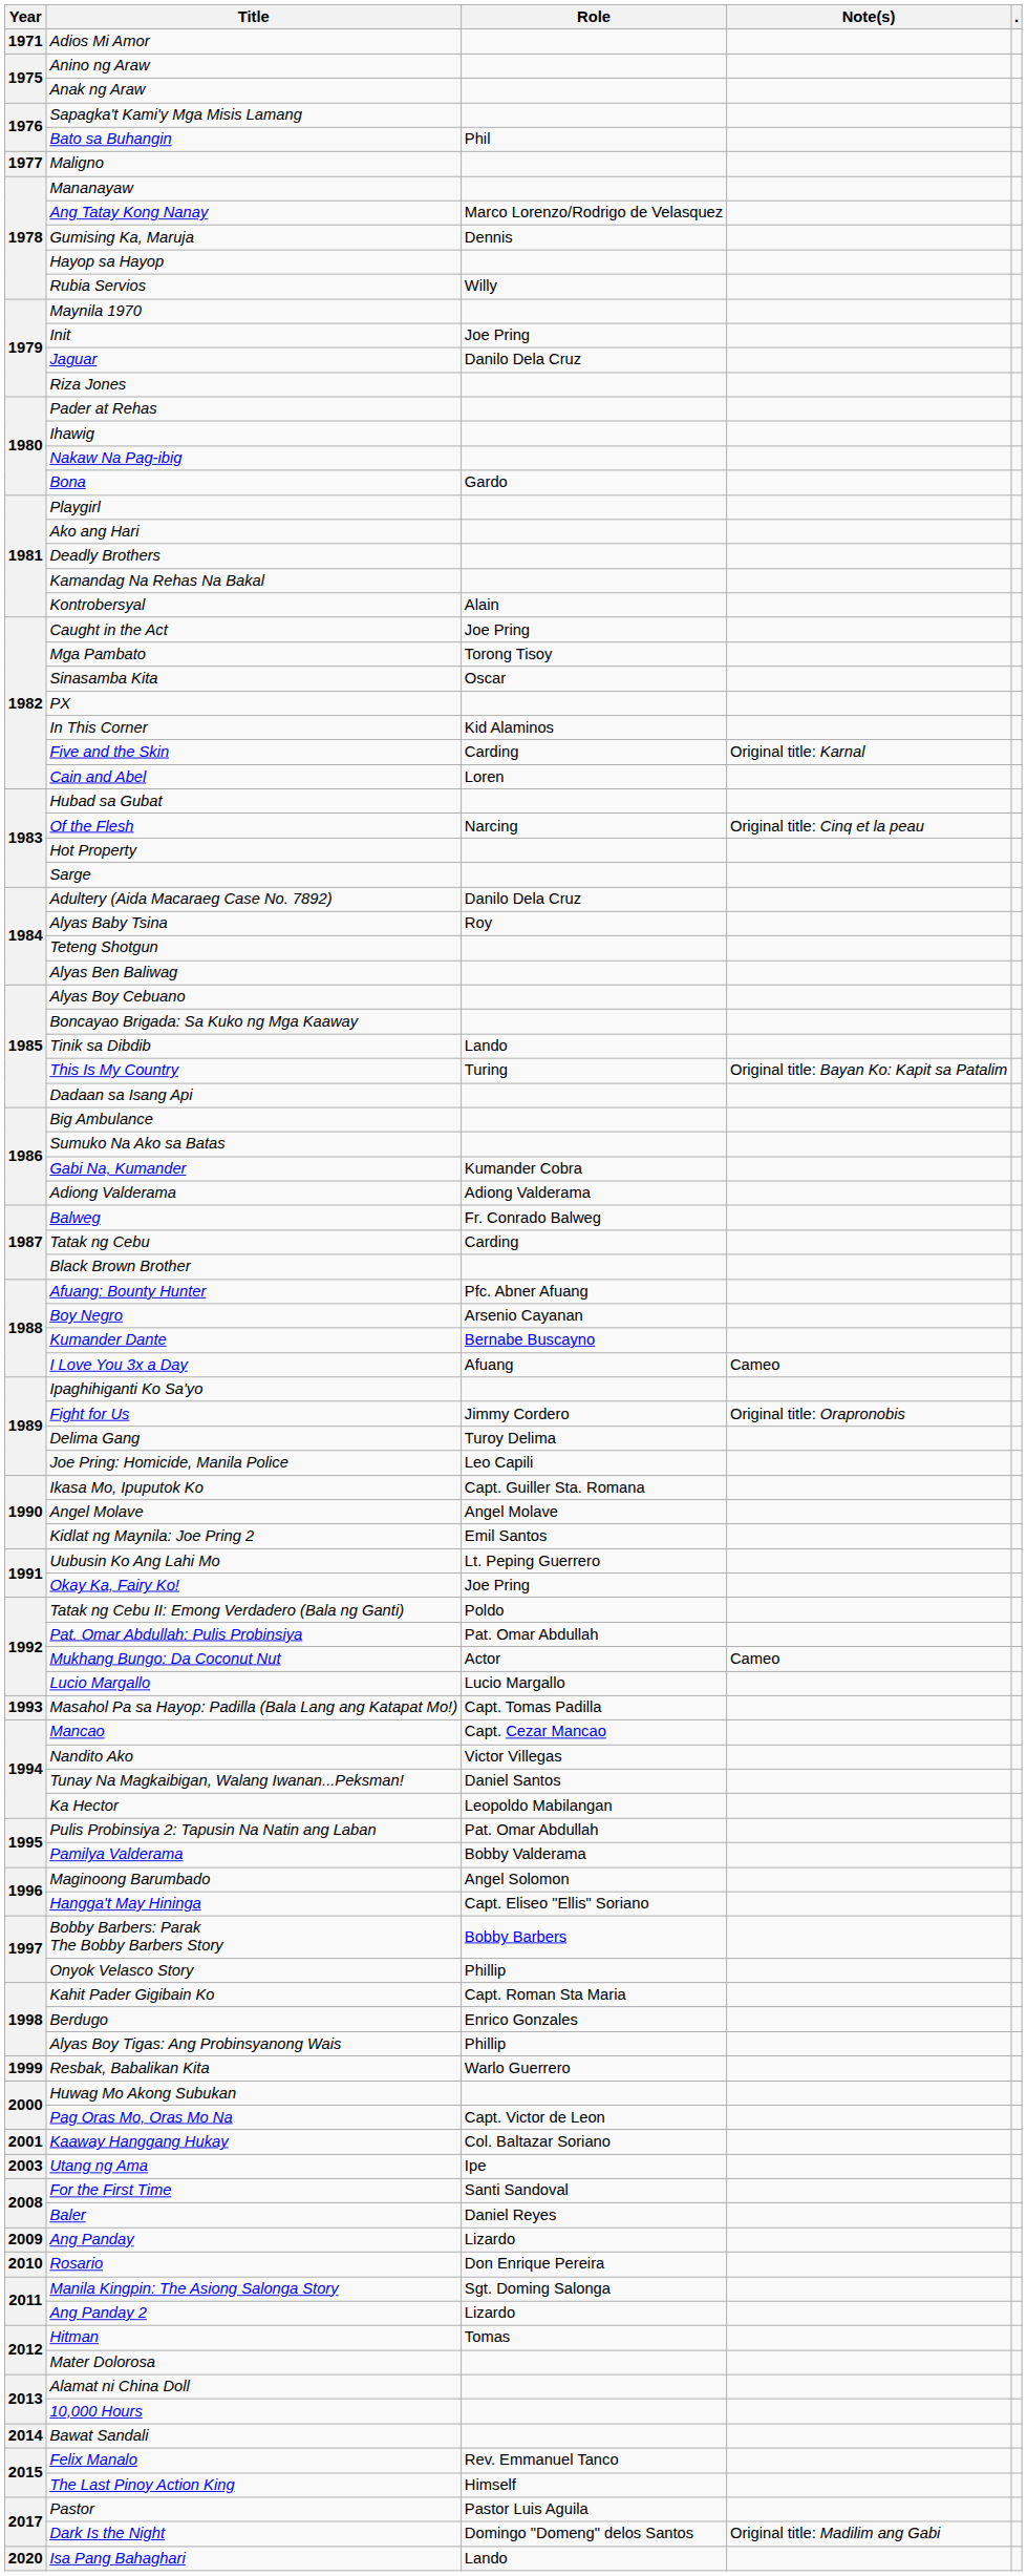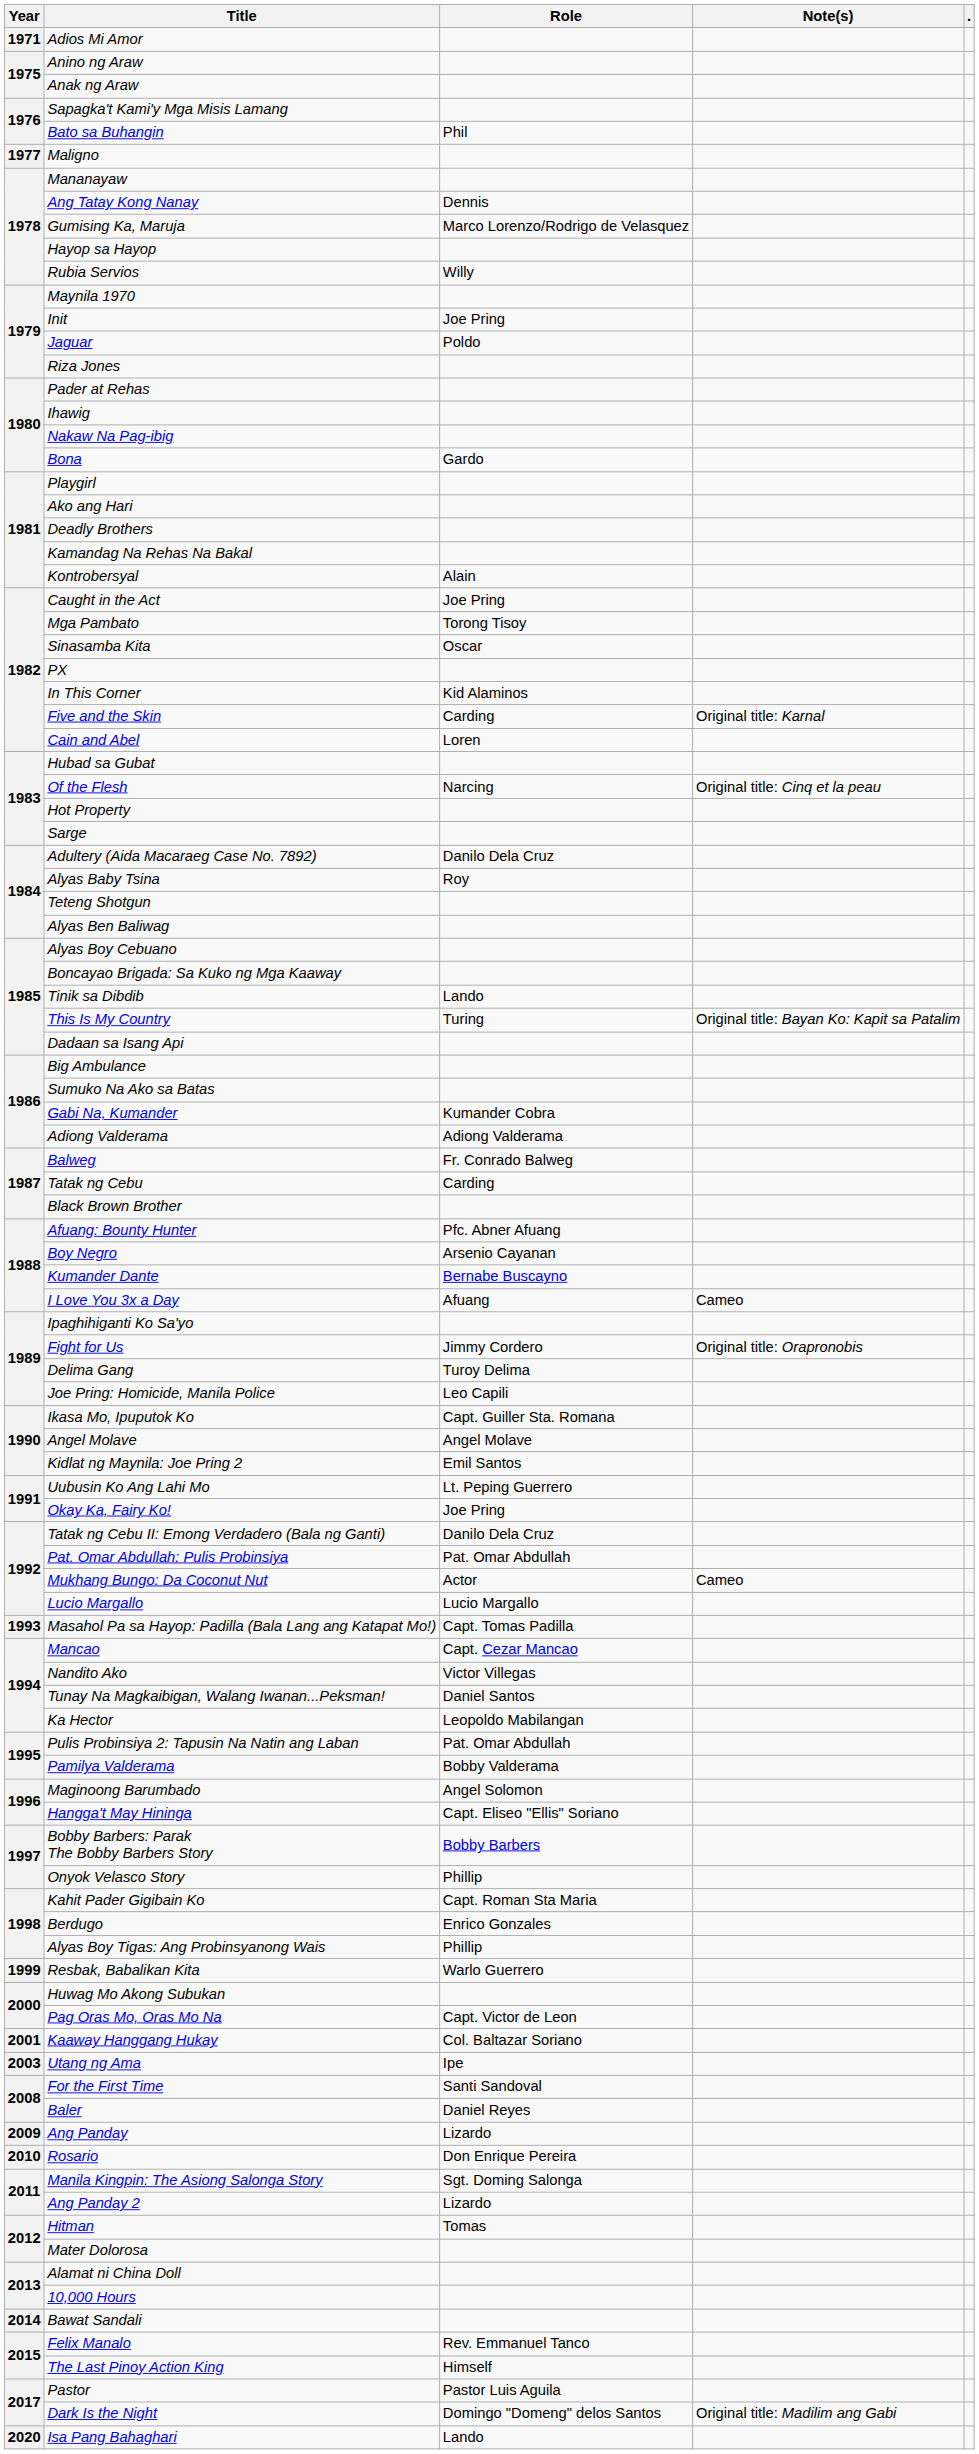 <table class="wikitable plainrowheaders sortable">
 <tr>
 <th scope="col">Year</th>
 <th scope="col">Title</th>
 <th scope="col" class="unsortable">Role</th>
 <th scope="col" class="unsortable">Note(s)</th>
 <th scope="col" class="unsortable">.</th>
 </tr>
 <tr>
 <th scope="row">1971</th>
 <td><em>Adios Mi Amor</em></td>
 <td></td>
 <td></td>
 <td style="text-align:center;"></td>
 </tr>
 <tr>
 <th rowspan="2" scope="row">1975</th>
 <td><em>Anino ng Araw</em></td>
 <td></td>
 <td></td>
 <td style="text-align:center;"></td>
 </tr>
 <tr>
 <td><em>Anak ng Araw</em></td>
 <td></td>
 <td></td>
 <td style="text-align:center;"></td>
 </tr>
 <tr>
 <th rowspan="2" scope="row">1976</th>
 <td><em>Sapagka't Kami'y Mga Misis Lamang</em></td>
 <td></td>
 <td></td>
 <td style="text-align:center;"></td>
 </tr>
 <tr>
 <td><em><a href='#'>Bato sa Buhangin</a></em></td>
 <td>Phil</td>
 <td></td>
 <td style="text-align:center;"></td>
 </tr>
 <tr>
 <th scope="row">1977</th>
 <td><em>Maligno</em></td>
 <td></td>
 <td></td>
 <td style="text-align:center;"></td>
 </tr>
 <tr>
 <th rowspan="5" scope="row">1978</th>
 <td><em>Mananayaw</em></td>
 <td></td>
 <td></td>
 <td style="text-align:center;"></td>
 </tr>
 <tr>
 <td><em><a href='#'>Ang Tatay Kong Nanay</a></em></td>
-<td>Marco Lorenzo/Rodrigo de Velasquez</td>
+<td>Dennis</td>
 <td></td>
 <td style="text-align:center;"></td>
 </tr>
 <tr>
 <td><em>Gumising Ka, Maruja</em></td>
-<td>Dennis</td>
+<td>Marco Lorenzo/Rodrigo de Velasquez</td>
 <td></td>
 <td style="text-align:center;"></td>
 </tr>
 <tr>
 <td><em>Hayop sa Hayop</em></td>
 <td></td>
 <td></td>
 <td style="text-align:center;"></td>
 </tr>
 <tr>
 <td><em>Rubia Servios</em></td>
 <td>Willy</td>
 <td></td>
 <td style="text-align:center;"></td>
 </tr>
 <tr>
 <th rowspan="4" scope="row">1979</th>
 <td><em>Maynila 1970</em></td>
 <td></td>
 <td></td>
 <td style="text-align:center;"></td>
 </tr>
 <tr>
 <td><em>Init</em></td>
 <td>Joe Pring</td>
 <td></td>
 <td style="text-align:center;"></td>
 </tr>
 <tr>
 <td><em><a href='#'>Jaguar</a></em></td>
-<td>Danilo Dela Cruz</td>
+<td>Poldo</td>
 <td></td>
 <td style="text-align:center;"></td>
 </tr>
 <tr>
 <td><em>Riza Jones</em></td>
 <td></td>
 <td></td>
 <td style="text-align:center;"></td>
 </tr>
 <tr>
 <th rowspan="4" scope="row">1980</th>
 <td><em>Pader at Rehas</em></td>
 <td></td>
 <td></td>
 <td style="text-align:center;"></td>
 </tr>
 <tr>
 <td><em>Ihawig</em></td>
 <td></td>
 <td></td>
 <td style="text-align:center;"></td>
 </tr>
 <tr>
 <td><em><a href='#'>Nakaw Na Pag-ibig</a></em></td>
 <td></td>
 <td></td>
 <td style="text-align:center;"></td>
 </tr>
 <tr>
 <td><em><a href='#'>Bona</a></em></td>
 <td>Gardo</td>
 <td></td>
 <td style="text-align:center;"></td>
 </tr>
 <tr>
 <th rowspan="5" scope="row">1981</th>
 <td><em>Playgirl</em></td>
 <td></td>
 <td></td>
 <td style="text-align:center;"></td>
 </tr>
 <tr>
 <td><em>Ako ang Hari</em></td>
 <td></td>
 <td></td>
 <td style="text-align:center;"></td>
 </tr>
 <tr>
 <td><em>Deadly Brothers</em></td>
 <td></td>
 <td></td>
 <td style="text-align:center;"></td>
 </tr>
 <tr>
 <td><em>Kamandag Na Rehas Na Bakal</em></td>
 <td></td>
 <td></td>
 <td style="text-align:center;"></td>
 </tr>
 <tr>
 <td><em>Kontrobersyal</em></td>
 <td>Alain</td>
 <td></td>
 <td style="text-align:center;"></td>
 </tr>
 <tr>
 <th rowspan="7" scope="row">1982</th>
 <td><em>Caught in the Act</em></td>
 <td>Joe Pring</td>
 <td></td>
 <td style="text-align:center;"></td>
 </tr>
 <tr>
 <td><em>Mga Pambato</em></td>
 <td>Torong Tisoy</td>
 <td></td>
 <td style="text-align:center;"></td>
 </tr>
 <tr>
 <td><em>Sinasamba Kita</em></td>
 <td>Oscar</td>
 <td></td>
 <td style="text-align:center;"></td>
 </tr>
 <tr>
 <td><em>PX</em></td>
 <td></td>
 <td></td>
 <td style="text-align:center;"></td>
 </tr>
 <tr>
 <td><em>In This Corner</em></td>
 <td>Kid Alaminos</td>
 <td></td>
 <td style="text-align:center;"></td>
 </tr>
 <tr>
 <td><em><a href='#'>Five and the Skin</a></em></td>
 <td>Carding</td>
 <td>Original title: <em>Karnal</em></td>
 <td style="text-align:center;"></td>
 </tr>
 <tr>
 <td><em><a href='#'>Cain and Abel</a></em></td>
 <td>Loren</td>
 <td></td>
 <td style="text-align:center;"></td>
 </tr>
 <tr>
 <th rowspan="4" scope="row">1983</th>
 <td><em>Hubad sa Gubat</em></td>
 <td></td>
 <td></td>
 <td style="text-align:center;"></td>
 </tr>
 <tr>
 <td><em><a href='#'>Of the Flesh</a></em></td>
 <td>Narcing</td>
 <td>Original title: <em>Cinq et la peau</em></td>
 <td style="text-align:center;"></td>
 </tr>
 <tr>
 <td><em>Hot Property</em></td>
 <td></td>
 <td></td>
 <td style="text-align:center;"></td>
 </tr>
 <tr>
 <td><em>Sarge</em></td>
 <td></td>
 <td></td>
 <td style="text-align:center;"></td>
 </tr>
 <tr>
 <th rowspan="4" scope="row">1984</th>
 <td><em>Adultery (Aida Macaraeg Case No. 7892)</em></td>
 <td>Danilo Dela Cruz</td>
 <td></td>
 <td style="text-align:center;"></td>
 </tr>
 <tr>
 <td><em>Alyas Baby Tsina</em></td>
 <td>Roy</td>
 <td></td>
 <td style="text-align:center;"></td>
 </tr>
 <tr>
 <td><em>Teteng Shotgun</em></td>
 <td></td>
 <td></td>
 <td style="text-align:center;"></td>
 </tr>
 <tr>
 <td><em>Alyas Ben Baliwag</em></td>
 <td></td>
 <td></td>
 <td style="text-align:center;"></td>
 </tr>
 <tr>
 <th rowspan="5" scope="row">1985</th>
 <td><em>Alyas Boy Cebuano</em></td>
 <td></td>
 <td></td>
 <td style="text-align:center;"></td>
 </tr>
 <tr>
 <td><em>Boncayao Brigada: Sa Kuko ng Mga Kaaway</em></td>
 <td></td>
 <td></td>
 <td style="text-align:center;"></td>
 </tr>
 <tr>
 <td><em>Tinik sa Dibdib</em></td>
 <td>Lando</td>
 <td></td>
 <td style="text-align:center;"></td>
 </tr>
 <tr>
 <td><em><a href='#'>This Is My Country</a></em></td>
 <td>Turing</td>
 <td>Original title: <em>Bayan Ko: Kapit sa Patalim</em></td>
 <td style="text-align:center;"></td>
 </tr>
 <tr>
 <td><em>Dadaan sa Isang Api</em></td>
 <td></td>
 <td></td>
 <td style="text-align:center;"></td>
 </tr>
 <tr>
 <th rowspan="4" scope="row">1986</th>
 <td><em>Big Ambulance</em></td>
 <td></td>
 <td></td>
 <td style="text-align:center;"></td>
 </tr>
 <tr>
 <td><em>Sumuko Na Ako sa Batas</em></td>
 <td></td>
 <td></td>
 <td style="text-align:center;"></td>
 </tr>
 <tr>
 <td><em><a href='#'>Gabi Na, Kumander</a></em></td>
 <td>Kumander Cobra</td>
 <td></td>
 <td style="text-align:center;"></td>
 </tr>
 <tr>
 <td><em>Adiong Valderama</em></td>
 <td>Adiong Valderama</td>
 <td></td>
 <td style="text-align:center;"></td>
 </tr>
 <tr>
 <th rowspan="3" scope="row">1987</th>
 <td><em><a href='#'>Balweg</a></em></td>
 <td>Fr. Conrado Balweg</td>
 <td></td>
 <td style="text-align:center;"></td>
 </tr>
 <tr>
 <td><em>Tatak ng Cebu</em></td>
 <td>Carding</td>
 <td></td>
 <td style="text-align:center;"></td>
 </tr>
 <tr>
 <td><em>Black Brown Brother</em></td>
 <td></td>
 <td></td>
 <td style="text-align:center;"></td>
 </tr>
 <tr>
 <th rowspan="4" scope="row">1988</th>
 <td><em><a href='#'>Afuang: Bounty Hunter</a></em></td>
 <td>Pfc. Abner Afuang</td>
 <td></td>
 <td style="text-align:center;"></td>
 </tr>
 <tr>
 <td><em><a href='#'>Boy Negro</a></em></td>
 <td>Arsenio Cayanan</td>
 <td></td>
 <td style="text-align:center;"></td>
 </tr>
 <tr>
 <td><em><a href='#'>Kumander Dante</a></em></td>
 <td><a href='#'>Bernabe Buscayno</a></td>
 <td></td>
 <td style="text-align:center;"></td>
 </tr>
 <tr>
 <td><em><a href='#'>I Love You 3x a Day</a></em></td>
 <td>Afuang</td>
 <td>Cameo</td>
 <td style="text-align:center;"></td>
 </tr>
 <tr>
 <th rowspan="4" scope="row">1989</th>
 <td><em>Ipaghihiganti Ko Sa'yo</em></td>
 <td></td>
 <td></td>
 <td style="text-align:center;"></td>
 </tr>
 <tr>
 <td><em><a href='#'>Fight for Us</a></em></td>
 <td>Jimmy Cordero</td>
 <td>Original title: <em>Orapronobis</em></td>
 <td style="text-align:center;"></td>
 </tr>
 <tr>
 <td><em>Delima Gang</em></td>
 <td>Turoy Delima</td>
 <td></td>
 <td style="text-align:center;"></td>
 </tr>
 <tr>
 <td><em>Joe Pring: Homicide, Manila Police</em></td>
 <td>Leo Capili</td>
 <td></td>
 <td style="text-align:center;"></td>
 </tr>
 <tr>
 <th rowspan="3" scope="row">1990</th>
 <td><em>Ikasa Mo, Ipuputok Ko</em></td>
 <td>Capt. Guiller Sta. Romana</td>
 <td></td>
 <td style="text-align:center;"></td>
 </tr>
 <tr>
 <td><em>Angel Molave</em></td>
 <td>Angel Molave</td>
 <td></td>
 <td style="text-align:center;"></td>
 </tr>
 <tr>
 <td><em>Kidlat ng Maynila: Joe Pring 2</em></td>
 <td>Emil Santos</td>
 <td></td>
 <td style="text-align:center;"></td>
 </tr>
 <tr>
 <th rowspan="2" scope="row">1991</th>
 <td><em>Uubusin Ko Ang Lahi Mo</em></td>
 <td>Lt. Peping Guerrero</td>
 <td></td>
 <td style="text-align:center;"></td>
 </tr>
 <tr>
 <td><em><a href='#'>Okay Ka, Fairy Ko!</a></em></td>
 <td>Joe Pring</td>
 <td></td>
 <td style="text-align:center;"></td>
 </tr>
 <tr>
 <th rowspan="4" scope="row">1992</th>
 <td><em>Tatak ng Cebu II: Emong Verdadero (Bala ng Ganti)</em></td>
-<td>Poldo</td>
+<td>Danilo Dela Cruz</td>
 <td></td>
 <td style="text-align:center;"></td>
 </tr>
 <tr>
 <td><em><a href='#'>Pat. Omar Abdullah: Pulis Probinsiya</a></em></td>
 <td>Pat. Omar Abdullah</td>
 <td></td>
 <td style="text-align:center;"></td>
 </tr>
 <tr>
 <td><em><a href='#'>Mukhang Bungo: Da Coconut Nut</a></em></td>
 <td>Actor</td>
 <td>Cameo</td>
 <td style="text-align:center;"></td>
 </tr>
 <tr>
 <td><em><a href='#'>Lucio Margallo</a></em></td>
 <td>Lucio Margallo</td>
 <td></td>
 <td style="text-align:center;"></td>
 </tr>
 <tr>
 <th scope="row">1993</th>
 <td><em>Masahol Pa sa Hayop: Padilla (Bala Lang ang Katapat Mo!)</em></td>
 <td>Capt. Tomas Padilla</td>
 <td></td>
 <td style="text-align:center;"></td>
 </tr>
 <tr>
 <th rowspan="4" scope="row">1994</th>
 <td><em><a href='#'>Mancao</a></em></td>
 <td>Capt. <a href='#'>Cezar Mancao</a></td>
 <td></td>
 <td style="text-align:center;"></td>
 </tr>
 <tr>
 <td><em>Nandito Ako</em></td>
 <td>Victor Villegas</td>
 <td></td>
 <td style="text-align:center;"></td>
 </tr>
 <tr>
 <td><em>Tunay Na Magkaibigan, Walang Iwanan...Peksman!</em></td>
 <td>Daniel Santos</td>
 <td></td>
 <td style="text-align:center;"></td>
 </tr>
 <tr>
 <td><em>Ka Hector</em></td>
 <td>Leopoldo Mabilangan</td>
 <td></td>
 <td style="text-align:center;"></td>
 </tr>
 <tr>
 <th rowspan="2" scope="row">1995</th>
 <td><em>Pulis Probinsiya 2: Tapusin Na Natin ang Laban</em></td>
 <td>Pat. Omar Abdullah</td>
 <td></td>
 <td style="text-align:center;"></td>
 </tr>
 <tr>
 <td><em><a href='#'>Pamilya Valderama</a></em></td>
 <td>Bobby Valderama</td>
 <td></td>
 <td style="text-align:center;"></td>
 </tr>
 <tr>
 <th rowspan="2" scope="row">1996</th>
 <td><em>Maginoong Barumbado</em></td>
 <td>Angel Solomon</td>
 <td></td>
 <td style="text-align:center;"></td>
 </tr>
 <tr>
 <td><em><a href='#'>Hangga't May Hininga</a></em></td>
 <td>Capt. Eliseo "Ellis" Soriano</td>
 <td></td>
 <td style="text-align:center;"></td>
 </tr>
 <tr>
 <th rowspan="2" scope="row">1997</th>
 <td><em>Bobby Barbers: Parak<br>The Bobby Barbers Story</em></td>
 <td><a href='#'>Bobby Barbers</a></td>
 <td></td>
 <td style="text-align:center;"></td>
 </tr>
 <tr>
 <td><em>Onyok Velasco Story</em></td>
 <td>Phillip</td>
 <td></td>
 <td style="text-align:center;"></td>
 </tr>
 <tr>
 <th rowspan="3" scope="row">1998</th>
 <td><em>Kahit Pader Gigibain Ko</em></td>
 <td>Capt. Roman Sta Maria</td>
 <td></td>
 <td style="text-align:center;"></td>
 </tr>
 <tr>
 <td><em>Berdugo</em></td>
 <td>Enrico Gonzales</td>
 <td></td>
 <td style="text-align:center;"></td>
 </tr>
 <tr>
 <td><em>Alyas Boy Tigas: Ang Probinsyanong Wais</em></td>
 <td>Phillip</td>
 <td></td>
 <td style="text-align:center;"></td>
 </tr>
 <tr>
 <th scope="row">1999</th>
 <td><em>Resbak, Babalikan Kita</em></td>
 <td>Warlo Guerrero</td>
 <td></td>
 <td style="text-align:center;"></td>
 </tr>
 <tr>
 <th rowspan="2" scope="row">2000</th>
 <td><em>Huwag Mo Akong Subukan</em></td>
 <td></td>
 <td></td>
 <td style="text-align:center;"></td>
 </tr>
 <tr>
 <td><em><a href='#'>Pag Oras Mo, Oras Mo Na</a></em></td>
 <td>Capt. Victor de Leon</td>
 <td></td>
 <td style="text-align:center;"></td>
 </tr>
 <tr>
 <th scope="row">2001</th>
 <td><em><a href='#'>Kaaway Hanggang Hukay</a></em></td>
 <td>Col. Baltazar Soriano</td>
 <td></td>
 <td style="text-align:center;"></td>
 </tr>
 <tr>
 <th scope="row">2003</th>
 <td><em><a href='#'>Utang ng Ama</a></em></td>
 <td>Ipe</td>
 <td></td>
 <td style="text-align:center;"></td>
 </tr>
 <tr>
 <th rowspan="2" scope="row">2008</th>
 <td><em><a href='#'>For the First Time</a></em></td>
 <td>Santi Sandoval</td>
 <td></td>
 <td style="text-align:center;"></td>
 </tr>
 <tr>
 <td><em><a href='#'>Baler</a></em></td>
 <td>Daniel Reyes</td>
 <td></td>
 <td style="text-align:center;"></td>
 </tr>
 <tr>
 <th scope="row">2009</th>
 <td><em><a href='#'>Ang Panday</a></em></td>
 <td>Lizardo</td>
 <td></td>
 <td style="text-align:center;"></td>
 </tr>
 <tr>
 <th scope="row">2010</th>
 <td><em><a href='#'>Rosario</a></em></td>
 <td>Don Enrique Pereira</td>
 <td></td>
 <td style="text-align:center;"></td>
 </tr>
 <tr>
 <th rowspan="2" scope="row">2011</th>
 <td><em><a href='#'>Manila Kingpin: The Asiong Salonga Story</a></em></td>
 <td>Sgt. Doming Salonga</td>
 <td></td>
 <td style="text-align:center;"></td>
 </tr>
 <tr>
 <td><em><a href='#'>Ang Panday 2</a></em></td>
 <td>Lizardo</td>
 <td></td>
 <td style="text-align:center;"></td>
 </tr>
 <tr>
 <th rowspan="2" scope="row">2012</th>
 <td><em><a href='#'>Hitman</a></em></td>
 <td>Tomas</td>
 <td></td>
 <td style="text-align:center;"></td>
 </tr>
 <tr>
 <td><em>Mater Dolorosa</em></td>
 <td></td>
 <td></td>
 <td style="text-align:center;"></td>
 </tr>
 <tr>
 <th rowspan="2" scope="row">2013</th>
 <td><em>Alamat ni China Doll</em></td>
 <td></td>
 <td></td>
 <td style="text-align:center;"></td>
 </tr>
 <tr>
 <td><em><a href='#'>10,000 Hours</a></em></td>
 <td></td>
 <td></td>
 <td style="text-align:center;"></td>
 </tr>
 <tr>
 <th scope="row">2014</th>
 <td><em>Bawat Sandali</em></td>
 <td></td>
 <td></td>
 <td style="text-align:center;"></td>
 </tr>
 <tr>
 <th rowspan="2" scope="row">2015</th>
 <td><em><a href='#'>Felix Manalo</a></em></td>
 <td>Rev. Emmanuel Tanco</td>
 <td></td>
 <td style="text-align:center;"></td>
 </tr>
 <tr>
 <td><em><a href='#'>The Last Pinoy Action King</a></em></td>
 <td>Himself</td>
 <td></td>
 <td style="text-align:center;"></td>
 </tr>
 <tr>
 <th rowspan="2" scope="row">2017</th>
 <td><em>Pastor</em></td>
 <td>Pastor Luis Aguila</td>
 <td></td>
 <td style="text-align:center;"></td>
 </tr>
 <tr>
 <td><em><a href='#'>Dark Is the Night</a></em></td>
 <td>Domingo "Domeng" delos Santos</td>
 <td>Original title: <em>Madilim ang Gabi</em></td>
 <td style="text-align:center;"></td>
 </tr>
 <tr>
 <th scope="row">2020</th>
 <td><em><a href='#'>Isa Pang Bahaghari</a></em></td>
 <td>Lando</td>
 <td></td>
 <td style="text-align:center;"></td>
 </tr>
 </table>
